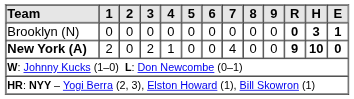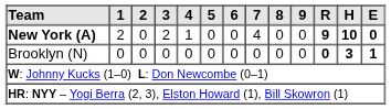 <table border=1 cellspacing=0 width=425 style="margin-left:3em;">
 <tr style="text-align:center; background-color:#e6e6e6;">
 <th align=left width=125>Team</th>
 <th width=25>1</th>
 <th width=25>2</th>
 <th width=25>3</th>
 <th width=25>4</th>
 <th width=25>5</th>
 <th width=25>6</th>
 <th width=25>7</th>
 <th width=25>8</th>
 <th width=25>9</th>
 <th width=25>R</th>
 <th width=25>H</th>
 <th width=25>E</th>
 </tr>
 <tr style="text-align:center;">
+<td align=left><strong>New York (A)</strong></td>
+<td>2</td>
+<td>0</td>
+<td>2</td>
+<td>1</td>
+<td>0</td>
+<td>0</td>
+<td>4</td>
+<td>0</td>
+<td>0</td>
+<td><strong>9</strong></td>
+<td><strong>10</strong></td>
+<td><strong>0</strong></td>
+</tr>
+<tr style="text-align:center;">
 <td align=left>Brooklyn (N)</td>
 <td>0</td>
 <td>0</td>
 <td>0</td>
 <td>0</td>
 <td>0</td>
 <td>0</td>
 <td>0</td>
 <td>0</td>
 <td>0</td>
 <td><strong>0</strong></td>
 <td><strong>3</strong></td>
 <td><strong>1</strong></td>
 </tr>
-<tr style="text-align:center;">
-<td align=left><strong>New York (A)</strong></td>
-<td>2</td>
-<td>0</td>
-<td>2</td>
-<td>1</td>
-<td>0</td>
-<td>0</td>
-<td>4</td>
-<td>0</td>
-<td>0</td>
-<td><strong>9</strong></td>
-<td><strong>10</strong></td>
-<td><strong>0</strong></td>
-</tr>
 <tr style="text-align:left;">
 <td colspan=13><small><strong>W</strong>: <a href='#'>Johnny Kucks</a> (1–0)  <strong>L</strong>: <a href='#'>Don Newcombe</a> (0–1)</small></td>
 </tr>
 <tr style="text-align:left;">
 <td colspan=13><small><strong>HR</strong>: <strong>NYY</strong> – <a href='#'>Yogi Berra</a> (2, 3), <a href='#'>Elston Howard</a> (1), <a href='#'>Bill Skowron</a> (1)</small></td>
 </tr>
 </table>
